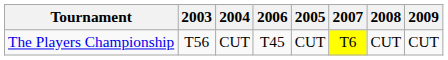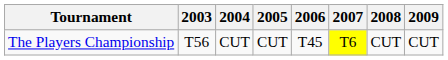 <table class="wikitable" style="font-size:95%;text-align:center;">
 <tr>
 <th>Tournament</th>
 <th>2003</th>
 <th>2004</th>
+<th>2005</th>
 <th>2006</th>
-<th>2005</th>
 <th>2007</th>
 <th>2008</th>
 <th>2009</th>
 </tr>
 <tr>
 <td align=left><a href='#'>The Players Championship</a></td>
 <td>T56</td>
 <td>CUT</td>
+<td>CUT</td>
 <td>T45</td>
-<td>CUT</td>
 <td style="background:yellow;">T6</td>
 <td>CUT</td>
 <td>CUT</td>
 </tr>
 </table>
